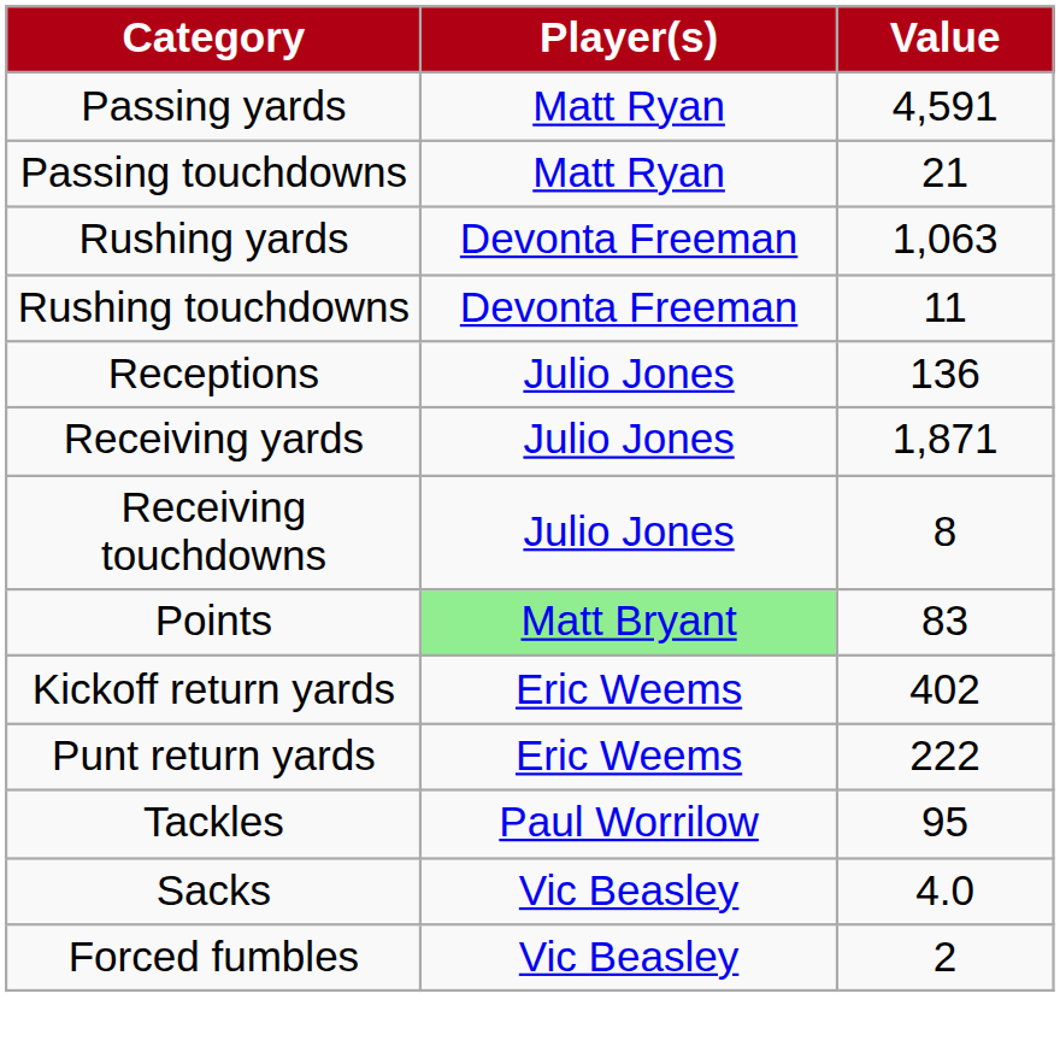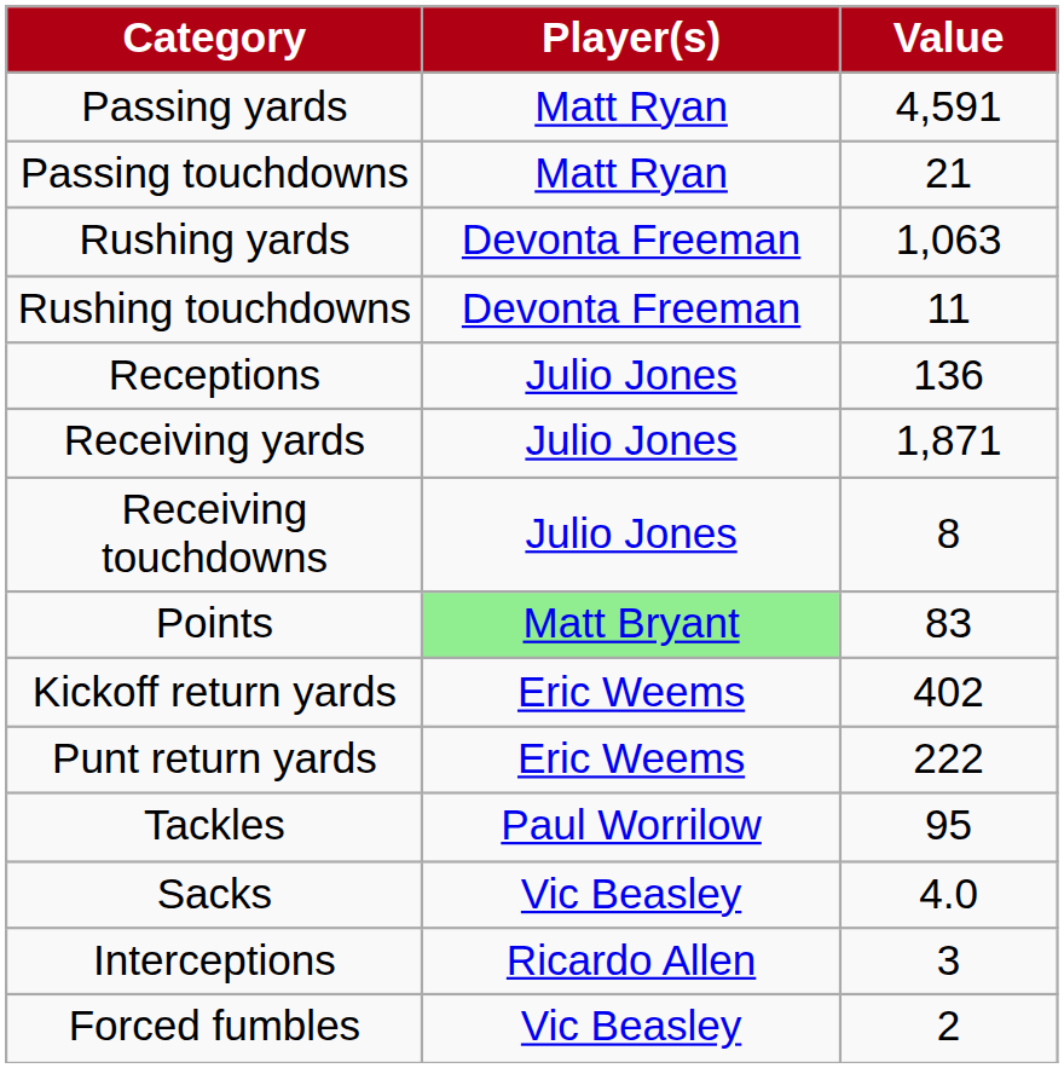 <table class="wikitable" style="text-align:center">
 <tr>
 <th column width=150px style="background:#b00014;color:white">Category</th>
 <th column width=150px style="background:#b00014;color:white">Player(s)</th>
 <th column width=75px style="background:#b00014;color:white">Value</th>
 </tr>
 <tr>
 <td>Passing yards</td>
 <td><a href='#'>Matt Ryan</a></td>
 <td>4,591</td>
 </tr>
 <tr>
 <td>Passing touchdowns</td>
 <td><a href='#'>Matt Ryan</a></td>
 <td>21</td>
 </tr>
 <tr>
 <td>Rushing yards</td>
 <td><a href='#'>Devonta Freeman</a></td>
 <td>1,063</td>
 </tr>
 <tr>
 <td>Rushing touchdowns</td>
 <td><a href='#'>Devonta Freeman</a></td>
 <td>11</td>
 </tr>
 <tr>
 <td>Receptions</td>
 <td><a href='#'>Julio Jones</a></td>
 <td>136</td>
 </tr>
 <tr>
 <td>Receiving yards</td>
 <td><a href='#'>Julio Jones</a></td>
 <td>1,871</td>
 </tr>
 <tr>
 <td>Receiving touchdowns</td>
 <td><a href='#'>Julio Jones</a></td>
 <td>8</td>
 </tr>
 <tr>
 <td>Points</td>
 <td style="background: lightgreen;"><a href='#'>Matt Bryant</a></td>
 <td>83</td>
 </tr>
 <tr>
 <td>Kickoff return yards</td>
 <td><a href='#'>Eric Weems</a></td>
 <td>402</td>
 </tr>
 <tr>
 <td>Punt return yards</td>
 <td><a href='#'>Eric Weems</a></td>
 <td>222</td>
 </tr>
 <tr>
 <td>Tackles</td>
 <td><a href='#'>Paul Worrilow</a></td>
 <td>95</td>
 </tr>
 <tr>
 <td>Sacks</td>
 <td><a href='#'>Vic Beasley</a></td>
 <td>4.0</td>
 </tr>
 <tr>
+<td>Interceptions</td>
+<td><a href='#'>Ricardo Allen</a></td>
+<td>3</td>
+</tr>
+<tr>
 <td>Forced fumbles</td>
 <td><a href='#'>Vic Beasley</a></td>
 <td>2</td>
 </tr>
 </table>
